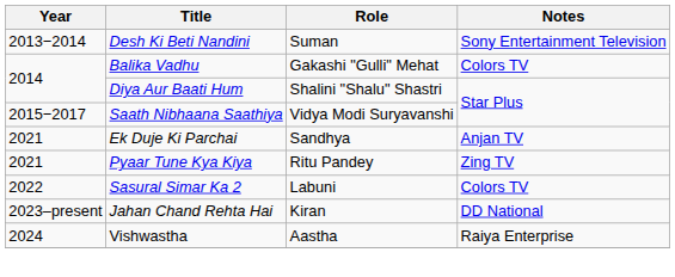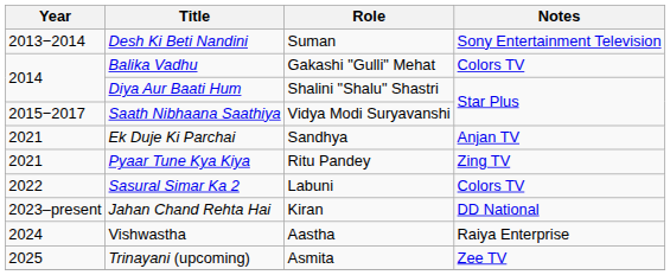 <table class="wikitable sortable">
 <tr>
 <th>Year</th>
 <th>Title</th>
 <th>Role</th>
 <th>Notes</th>
 </tr>
 <tr>
 <td>2013−2014</td>
 <td><em><a href='#'>Desh Ki Beti Nandini</a></em></td>
 <td>Suman</td>
 <td><a href='#'>Sony Entertainment Television</a></td>
 </tr>
 <tr>
 <td rowspan= "2">2014</td>
 <td><em><a href='#'>Balika Vadhu</a></em></td>
 <td>Gakashi "Gulli" Mehat</td>
 <td><a href='#'>Colors TV</a></td>
 </tr>
 <tr>
 <td><em><a href='#'>Diya Aur Baati Hum</a></em></td>
 <td>Shalini "Shalu" Shastri</td>
 <td rowspan = "2"><a href='#'>Star Plus</a></td>
 </tr>
 <tr>
 <td>2015−2017</td>
 <td><em><a href='#'>Saath Nibhaana Saathiya</a></em></td>
 <td>Vidya Modi Suryavanshi</td>
 </tr>
 <tr>
 <td>2021</td>
 <td><em>Ek Duje Ki Parchai</em></td>
 <td>Sandhya</td>
 <td><a href='#'>Anjan TV</a></td>
 </tr>
 <tr>
 <td>2021</td>
 <td><em><a href='#'> Pyaar Tune Kya Kiya</a></em></td>
 <td>Ritu Pandey</td>
 <td><a href='#'>Zing TV</a></td>
 </tr>
 <tr>
 <td>2022</td>
 <td><em><a href='#'>Sasural Simar Ka 2</a></em></td>
 <td>Labuni</td>
 <td><a href='#'>Colors TV</a></td>
 </tr>
 <tr>
 <td>2023–present</td>
 <td><em>Jahan Chand Rehta Hai</em></td>
 <td>Kiran</td>
 <td><a href='#'>DD National</a></td>
 </tr>
 <tr>
 <td>2024</td>
 <td>Vishwastha</td>
 <td>Aastha</td>
 <td>Raiya Enterprise</td>
 </tr>
 <tr>
+<td>2025</td>
+<td><em>Trinayani</em> (upcoming)</td>
+<td>Asmita</td>
+<td><a href='#'>Zee TV</a></td>
+</tr>
+<tr>
 </tr>
 </table>
